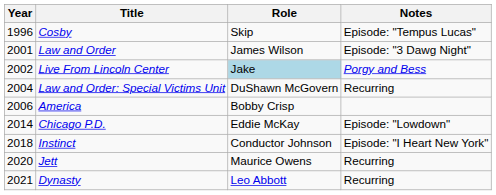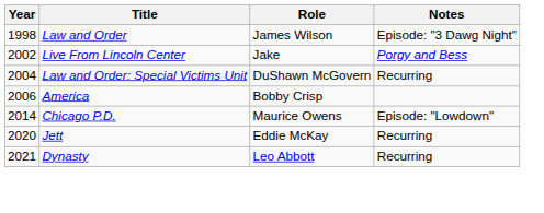 <table class="wikitable plainrowheaders">
 <tr>
 <th>Year</th>
 <th>Title</th>
 <th>Role</th>
 <th class="unsortable">Notes</th>
 </tr>
 <tr>
-<td>1996</td>
-<td><em><a href='#'>Cosby</a></em></td>
-<td>Skip</td>
-<td>Episode: "Tempus Lucas"</td>
-</tr>
-<tr>
-<td>2001</td>
+<td>1998</td>
 <td><em><a href='#'>Law and Order</a></em></td>
 <td>James Wilson</td>
 <td>Episode: "3 Dawg Night"</td>
 </tr>
 <tr>
 <td>2002</td>
 <td><em><a href='#'>Live From Lincoln Center</a></em></td>
-<td style="background: lightblue;">Jake</td>
+<td>Jake</td>
 <td><em><a href='#'>Porgy and Bess</a></em></td>
 </tr>
 <tr>
 <td>2004</td>
 <td><em><a href='#'>Law and Order: Special Victims Unit</a></em></td>
 <td>DuShawn McGovern</td>
 <td>Recurring</td>
 </tr>
 <tr>
 <td>2006</td>
 <td><em><a href='#'>America</a></em></td>
 <td>Bobby Crisp</td>
 <td></td>
 </tr>
 <tr>
 <td>2014</td>
 <td><em><a href='#'>Chicago P.D.</a></em></td>
-<td>Eddie McKay</td>
+<td>Maurice Owens</td>
 <td>Episode: "Lowdown"</td>
-</tr>
-<tr>
-<td>2018</td>
-<td><em><a href='#'>Instinct</a></em></td>
-<td>Conductor Johnson</td>
-<td>Episode: "I Heart New York"</td>
 </tr>
 <tr>
 <td>2020</td>
 <td><em><a href='#'>Jett</a></em></td>
-<td>Maurice Owens</td>
+<td>Eddie McKay</td>
 <td>Recurring</td>
 </tr>
 <tr>
 <td>2021</td>
 <td><em><a href='#'>Dynasty</a></em></td>
 <td><a href='#'>Leo Abbott</a></td>
 <td>Recurring</td>
 </tr>
 </table>
